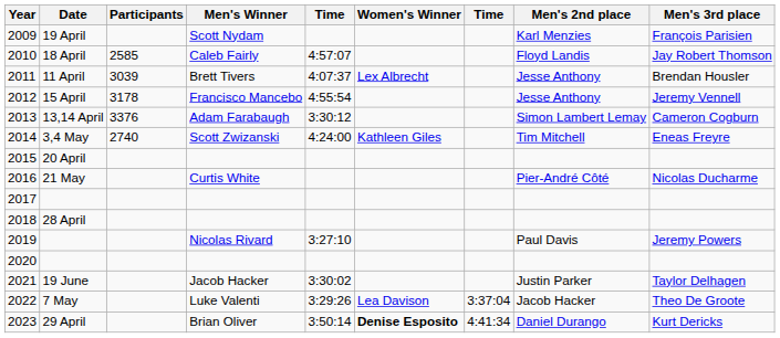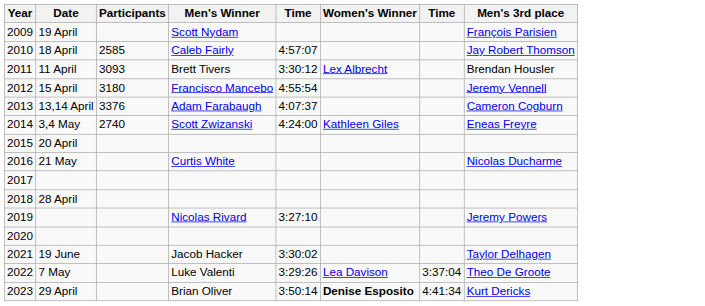 <table class="wikitable">
 <tr>
 <th>Year</th>
 <th>Date</th>
 <th>Participants</th>
 <th>Men's Winner</th>
 <th>Time</th>
 <th>Women's Winner</th>
 <th>Time</th>
-<th>Men's 2nd place</th>
 <th>Men's 3rd place</th>
 </tr>
 <tr>
 <td>2009</td>
 <td>19 April</td>
 <td></td>
 <td><a href='#'>Scott Nydam</a></td>
 <td></td>
 <td></td>
 <td></td>
-<td><a href='#'>Karl Menzies</a></td>
 <td><a href='#'>François Parisien</a></td>
 </tr>
 <tr>
 <td>2010</td>
 <td>18 April</td>
 <td>2585</td>
 <td><a href='#'>Caleb Fairly</a></td>
 <td>4:57:07</td>
 <td></td>
 <td></td>
-<td><a href='#'>Floyd Landis</a></td>
 <td><a href='#'>Jay Robert Thomson</a></td>
 </tr>
 <tr>
 <td>2011</td>
 <td>11 April</td>
-<td>3039</td>
+<td>3093</td>
 <td>Brett Tivers</td>
-<td>4:07:37</td>
+<td>3:30:12</td>
 <td><a href='#'>Lex Albrecht</a></td>
 <td></td>
-<td><a href='#'>Jesse Anthony</a></td>
 <td>Brendan Housler</td>
 </tr>
 <tr>
 <td>2012</td>
 <td>15 April</td>
-<td>3178</td>
+<td>3180</td>
 <td><a href='#'>Francisco Mancebo</a></td>
 <td>4:55:54 </td>
 <td></td>
 <td></td>
-<td><a href='#'>Jesse Anthony</a></td>
 <td><a href='#'>Jeremy Vennell</a></td>
 </tr>
 <tr>
 <td>2013</td>
 <td>13,14 April</td>
 <td>3376</td>
 <td><a href='#'>Adam Farabaugh</a></td>
-<td>3:30:12</td>
+<td>4:07:37</td>
 <td></td>
 <td></td>
-<td><a href='#'>Simon Lambert Lemay</a></td>
 <td><a href='#'>Cameron Cogburn</a></td>
 </tr>
 <tr>
 <td>2014</td>
 <td>3,4 May</td>
 <td>2740</td>
 <td><a href='#'>Scott Zwizanski</a></td>
 <td>4:24:00</td>
 <td><a href='#'>Kathleen Giles</a></td>
 <td></td>
-<td><a href='#'>Tim Mitchell</a></td>
 <td><a href='#'>Eneas Freyre</a></td>
 </tr>
 <tr>
 <td>2015</td>
 <td>20 April</td>
-<td></td>
 <td></td>
 <td></td>
 <td></td>
 <td></td>
 <td></td>
 <td></td>
 </tr>
 <tr>
 <td>2016</td>
 <td>21 May</td>
 <td></td>
 <td><a href='#'>Curtis White</a></td>
 <td></td>
 <td></td>
 <td></td>
-<td><a href='#'>Pier-André Côté</a></td>
 <td><a href='#'>Nicolas Ducharme</a></td>
 </tr>
 <tr>
 <td>2017</td>
-<td></td>
 <td></td>
 <td></td>
 <td></td>
 <td></td>
 <td></td>
 <td></td>
 <td></td>
 </tr>
 <tr>
 <td>2018</td>
 <td>28 April</td>
 <td></td>
 <td></td>
 <td></td>
 <td></td>
 <td></td>
 <td></td>
-<td></td>
 </tr>
 <tr>
 <td>2019</td>
 <td></td>
 <td></td>
 <td><a href='#'>Nicolas Rivard</a></td>
 <td>3:27:10</td>
 <td></td>
 <td></td>
-<td>Paul Davis</td>
 <td><a href='#'>Jeremy Powers</a></td>
 </tr>
 <tr>
 <td>2020</td>
-<td></td>
 <td></td>
 <td></td>
 <td></td>
 <td></td>
 <td></td>
 <td></td>
 <td></td>
 </tr>
 <tr>
 <td>2021</td>
 <td>19 June</td>
 <td></td>
 <td>Jacob Hacker</td>
 <td>3:30:02</td>
 <td></td>
 <td></td>
-<td>Justin Parker</td>
 <td><a href='#'>Taylor Delhagen</a></td>
 </tr>
 <tr>
 <td>2022</td>
 <td>7 May</td>
 <td></td>
 <td>Luke Valenti</td>
 <td>3:29:26</td>
 <td><a href='#'>Lea Davison</a></td>
 <td>3:37:04</td>
-<td>Jacob Hacker</td>
 <td><a href='#'>Theo De Groote</a></td>
 </tr>
 <tr>
 <td>2023</td>
 <td>29 April</td>
 <td></td>
 <td>Brian Oliver</td>
 <td>3:50:14</td>
 <td><strong>Denise Esposito</strong></td>
 <td>4:41:34</td>
-<td><a href='#'>Daniel Durango</a></td>
 <td><a href='#'>Kurt Dericks</a></td>
 </tr>
 </table>
